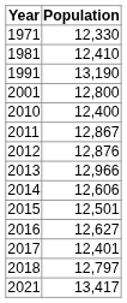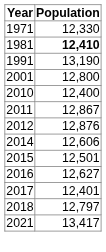 <table class="toc" border="1" style="float:right; border-collapse:collapse; margin-right:10pt; margin-top:1em; margin-left:1em; margin-bottom:2em;">
 <tr>
 <th>Year</th>
 <th>Population</th>
 </tr>
 <tr>
 <td>1971</td>
 <td align=right>12,330</td>
 </tr>
 <tr>
 <td>1981</td>
-<td align=right>12,410</td>
+<td align=right><strong>12,410</strong></td>
 </tr>
 <tr>
 <td>1991</td>
 <td align=right>13,190</td>
 </tr>
 <tr>
 <td>2001</td>
 <td align=right>12,800</td>
 </tr>
 <tr>
 <td>2010</td>
 <td align=right>12,400</td>
 </tr>
 <tr>
 <td>2011</td>
 <td align=right>12,867</td>
 </tr>
 <tr>
 <td>2012</td>
 <td align=right>12,876</td>
-</tr>
-<tr>
-<td>2013</td>
-<td align=right>12,966</td>
 </tr>
 <tr>
 <td>2014</td>
 <td align=right>12,606</td>
 </tr>
 <tr>
 <td>2015</td>
 <td align=right>12,501</td>
 </tr>
 <tr>
 <td>2016</td>
 <td align=right>12,627</td>
 </tr>
 <tr>
 <td>2017</td>
 <td align=right>12,401</td>
 </tr>
 <tr>
 <td>2018</td>
 <td align=right>12,797</td>
 </tr>
 <tr>
 <td>2021</td>
 <td align=right>13,417</td>
 </tr>
 </table>
